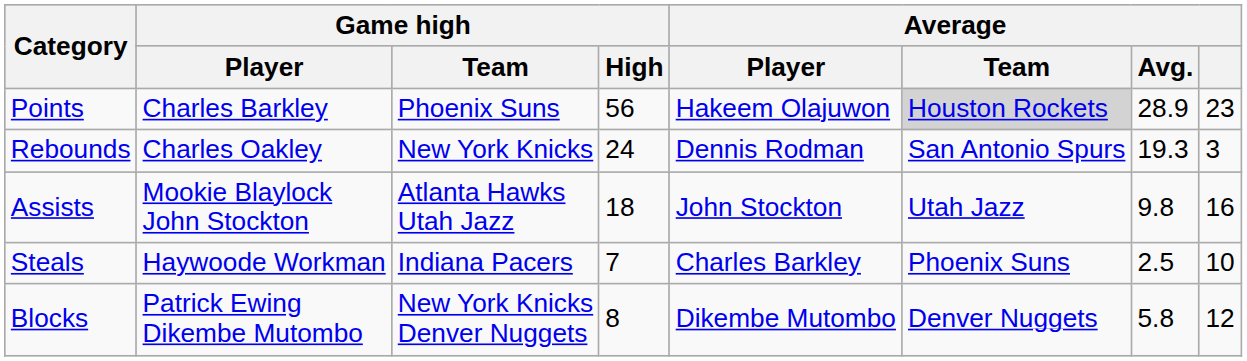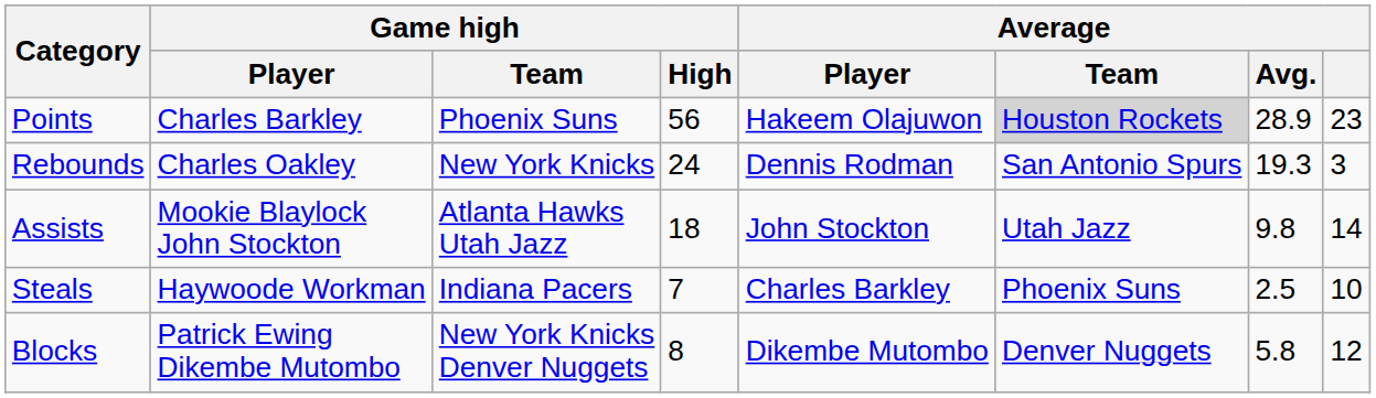 <table class=wikitable style="text-align:left;">
 <tr>
 <th rowspan=2>Category</th>
 <th colspan=3>Game high</th>
 <th colspan=4>Average</th>
 </tr>
 <tr>
 <th>Player</th>
 <th>Team</th>
 <th>High</th>
 <th>Player</th>
 <th>Team</th>
 <th>Avg.</th>
 <th></th>
 </tr>
 <tr>
 <td><a href='#'>Points</a></td>
 <td><a href='#'>Charles Barkley</a></td>
 <td><a href='#'>Phoenix Suns</a></td>
 <td>56</td>
 <td><a href='#'>Hakeem Olajuwon</a></td>
 <td style="background: lightgrey;"><a href='#'>Houston Rockets</a></td>
 <td>28.9</td>
 <td>23</td>
 </tr>
 <tr>
 <td><a href='#'>Rebounds</a></td>
 <td><a href='#'>Charles Oakley</a></td>
 <td><a href='#'>New York Knicks</a></td>
 <td>24</td>
 <td><a href='#'>Dennis Rodman</a></td>
 <td><a href='#'>San Antonio Spurs</a></td>
 <td>19.3</td>
 <td>3</td>
 </tr>
 <tr>
 <td><a href='#'>Assists</a></td>
 <td><a href='#'>Mookie Blaylock</a><br><a href='#'>John Stockton</a></td>
 <td><a href='#'>Atlanta Hawks</a><br><a href='#'>Utah Jazz</a></td>
 <td>18</td>
 <td><a href='#'>John Stockton</a></td>
 <td><a href='#'>Utah Jazz</a></td>
 <td>9.8</td>
-<td>16</td>
+<td>14</td>
 </tr>
 <tr>
 <td><a href='#'>Steals</a></td>
 <td><a href='#'>Haywoode Workman</a></td>
 <td><a href='#'>Indiana Pacers</a></td>
 <td>7</td>
 <td><a href='#'>Charles Barkley</a></td>
 <td><a href='#'>Phoenix Suns</a></td>
 <td>2.5</td>
 <td>10</td>
 </tr>
 <tr>
 <td><a href='#'>Blocks</a></td>
 <td><a href='#'>Patrick Ewing</a><br><a href='#'>Dikembe Mutombo</a></td>
 <td><a href='#'>New York Knicks</a><br><a href='#'>Denver Nuggets</a></td>
 <td>8</td>
 <td><a href='#'>Dikembe Mutombo</a></td>
 <td><a href='#'>Denver Nuggets</a></td>
 <td>5.8</td>
 <td>12</td>
 </tr>
 </table>
